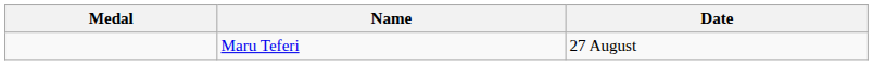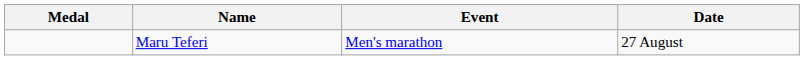 <table class="wikitable" style="font-size:90%" width=60%>
 <tr>
 <th>Medal</th>
 <th>Name</th>
+<th>Event</th>
 <th>Date</th>
 </tr>
 <tr>
 <td></td>
 <td><a href='#'>Maru Teferi</a></td>
+<td><a href='#'>Men's marathon</a></td>
 <td>27 August</td>
 </tr>
 </table>
